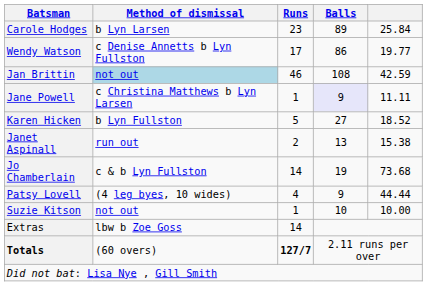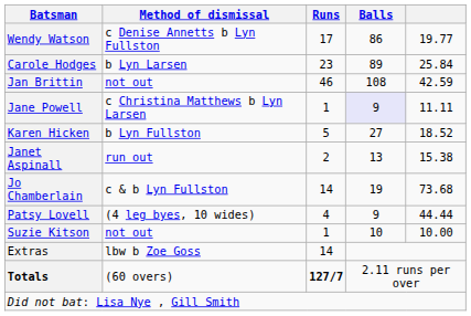 <table cellpadding="1" style="border:gray solid 1px; text-align:center; width:60%;" class="wikitable">
 <tr>
 <th scope="col"><a href='#'>Batsman</a></th>
 <th scope="col"><a href='#'>Method of dismissal</a></th>
 <th scope="col"><a href='#'>Runs</a></th>
 <th scope="col"><a href='#'>Balls</a></th>
 <th scope="col"></th>
 </tr>
 <tr>
+<th scope="row" style="font-weight: normal; text-align: left;"><a href='#'>Wendy Watson</a></th>
+<td style=" text-align: left;">c <a href='#'>Denise Annetts</a> b <a href='#'>Lyn Fullston</a></td>
+<td>17</td>
+<td>86</td>
+<td>19.77</td>
+</tr>
+<tr>
 <th scope="row" style="font-weight: normal; text-align: left;"><a href='#'>Carole Hodges</a></th>
 <td style=" text-align: left;">b <a href='#'>Lyn Larsen</a></td>
 <td>23</td>
 <td>89</td>
 <td>25.84</td>
 </tr>
 <tr>
-<th scope="row" style="font-weight: normal; text-align: left;"><a href='#'>Wendy Watson</a></th>
-<td style=" text-align: left;">c <a href='#'>Denise Annetts</a> b <a href='#'>Lyn Fullston</a></td>
-<td>17</td>
-<td>86</td>
-<td>19.77</td>
-</tr>
-<tr>
 <th scope="row" style="font-weight: normal; text-align: left;"><a href='#'>Jan Brittin</a></th>
-<td style="background: lightblue;  text-align: left;"><a href='#'>not out</a></td>
+<td style=" text-align: left;"><a href='#'>not out</a></td>
 <td>46</td>
 <td>108</td>
 <td>42.59</td>
 </tr>
 <tr>
 <th scope="row" style="font-weight: normal; text-align: left;"><a href='#'>Jane Powell</a> </th>
 <td style=" text-align: left;">c <a href='#'>Christina Matthews</a>  b <a href='#'>Lyn Larsen</a></td>
 <td>1</td>
 <td style="background: lavender;">9</td>
 <td>11.11</td>
 </tr>
 <tr>
 <th scope="row" style="font-weight: normal; text-align: left;"><a href='#'>Karen Hicken</a></th>
 <td style=" text-align: left;">b <a href='#'>Lyn Fullston</a></td>
 <td>5</td>
 <td>27</td>
 <td>18.52</td>
 </tr>
 <tr>
 <th scope="row" style="font-weight: normal; text-align: left;"><a href='#'>Janet Aspinall</a></th>
 <td style=" text-align: left;"><a href='#'>run out</a></td>
 <td>2</td>
 <td>13</td>
 <td>15.38</td>
 </tr>
 <tr>
 <th scope="row" style="font-weight: normal; text-align: left;"><a href='#'>Jo Chamberlain</a></th>
 <td style=" text-align: left;">c & b <a href='#'>Lyn Fullston</a></td>
 <td>14</td>
 <td>19</td>
 <td>73.68</td>
 </tr>
 <tr>
 <th scope="row" style="font-weight: normal; text-align: left;"><a href='#'>Patsy Lovell</a></th>
 <td style=" text-align: left;">(4 <a href='#'>leg byes</a>, 10 wides)</td>
 <td>4</td>
 <td>9</td>
 <td>44.44</td>
 </tr>
 <tr>
 <th scope="row" style="font-weight: normal; text-align: left;"><a href='#'>Suzie Kitson</a></th>
 <td style=" text-align: left;"><a href='#'>not out</a></td>
 <td>1</td>
 <td>10</td>
 <td>10.00</td>
 </tr>
 <tr>
 <th scope="row" style="font-weight: normal; text-align: left;">Extras</th>
 <td style=" text-align: left;">lbw b <a href='#'>Zoe Goss</a></td>
 <td>14</td>
 <td colspan="2"></td>
 </tr>
 <tr>
 <th scope="row" style="font-weight: normal; text-align: left;"><strong>Totals</strong></th>
 <td style=" text-align: left;">(60 overs)</td>
 <td><strong>127/7</strong></td>
 <td colspan="2">2.11 runs per over</td>
 </tr>
 <tr style="text-align:left;">
 <td colspan="5"><em>Did not bat</em>: <a href='#'>Lisa Nye</a> , <a href='#'>Gill Smith</a></td>
 </tr>
 </table>
